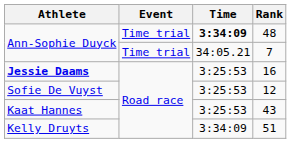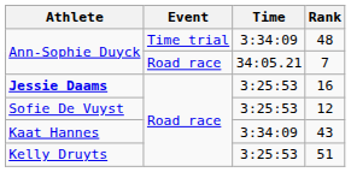 <table class="wikitable" style="font-size:90%">
 <tr>
 <th>Athlete</th>
 <th>Event</th>
 <th>Time</th>
 <th>Rank</th>
 </tr>
 <tr align=center>
 <td rowspan=2 align=left><a href='#'>Ann-Sophie Duyck</a></td>
 <td align=left><a href='#'>Time trial</a></td>
-<td><strong>3:34:09</strong></td>
+<td>3:34:09</td>
 <td>48</td>
 </tr>
 <tr align=center>
-<td align=left><a href='#'>Time trial</a></td>
+<td align=left><a href='#'>Road race</a></td>
 <td>34:05.21</td>
 <td>7</td>
 </tr>
 <tr align=center>
 <td align=left><strong><a href='#'>Jessie Daams</a></strong></td>
 <td align=left rowspan=4><a href='#'>Road race</a></td>
 <td>3:25:53</td>
 <td>16</td>
 </tr>
 <tr align=center>
 <td align=left><a href='#'>Sofie De Vuyst</a></td>
 <td>3:25:53</td>
 <td>12</td>
 </tr>
 <tr align=center>
 <td align=left><a href='#'>Kaat Hannes</a></td>
-<td>3:25:53</td>
+<td>3:34:09</td>
 <td>43</td>
 </tr>
 <tr align=center>
 <td align=left><a href='#'>Kelly Druyts</a></td>
-<td>3:34:09</td>
+<td>3:25:53</td>
 <td>51</td>
 </tr>
 </table>
